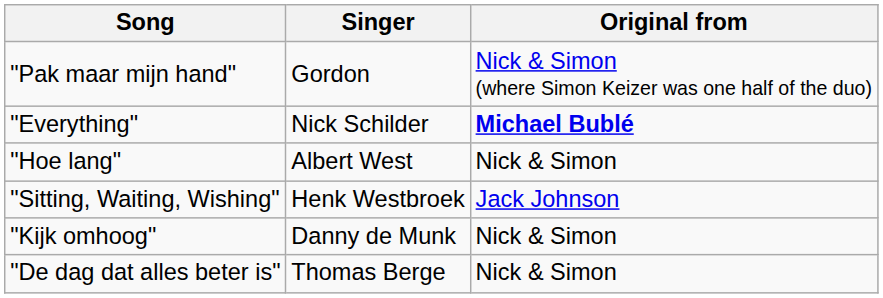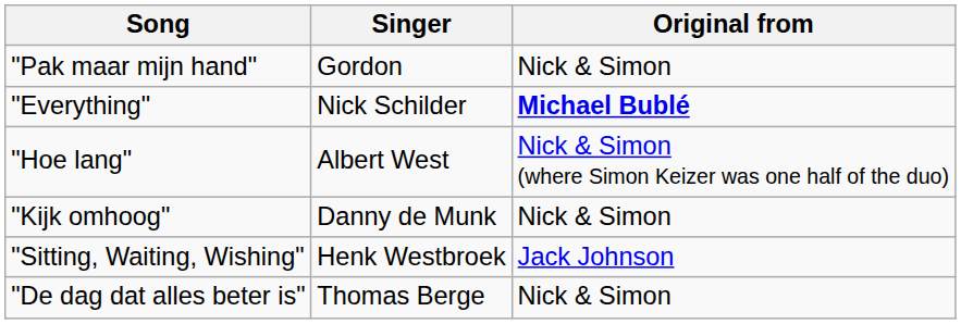 <table class="wikitable">
 <tr>
 <th>Song</th>
 <th>Singer</th>
 <th>Original from</th>
 </tr>
 <tr>
 <td>"Pak maar mijn hand"</td>
 <td>Gordon</td>
-<td><a href='#'>Nick & Simon</a> <br><small>(where Simon Keizer was one half of the duo)</small></td>
+<td>Nick & Simon</td>
 </tr>
 <tr>
 <td>"Everything"</td>
 <td>Nick Schilder</td>
 <td><strong><a href='#'>Michael Bublé</a></strong></td>
 </tr>
 <tr>
 <td>"Hoe lang"</td>
 <td>Albert West</td>
+<td><a href='#'>Nick & Simon</a> <br><small>(where Simon Keizer was one half of the duo)</small></td>
+</tr>
+<tr>
+<td>"Kijk omhoog"</td>
+<td>Danny de Munk</td>
 <td>Nick & Simon</td>
 </tr>
 <tr>
 <td>"Sitting, Waiting, Wishing"</td>
 <td>Henk Westbroek</td>
 <td><a href='#'>Jack Johnson</a></td>
 </tr>
 <tr>
-<td>"Kijk omhoog"</td>
-<td>Danny de Munk</td>
-<td>Nick & Simon</td>
-</tr>
-<tr>
 <td>"De dag dat alles beter is"</td>
 <td>Thomas Berge</td>
 <td>Nick & Simon</td>
 </tr>
 </table>
